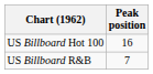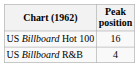 <table class="wikitable">
 <tr>
 <th>Chart (1962)</th>
 <th>Peak<br>position</th>
 </tr>
 <tr>
 <td>US <em>Billboard</em> Hot 100</td>
 <td align="center">16</td>
 </tr>
 <tr>
 <td>US <em>Billboard</em> R&B</td>
-<td align="center">7</td>
+<td align="center">4</td>
 </tr>
 </table>
